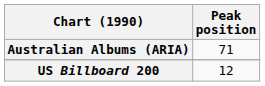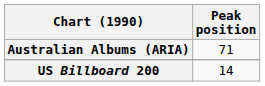 <table class="wikitable plainrowheaders" style="text-align:center">
 <tr>
 <th scope="col">Chart (1990)</th>
 <th scope="col">Peak<br>position</th>
 </tr>
 <tr>
 <th scope="row">Australian Albums (ARIA)</th>
 <td>71</td>
 </tr>
 <tr>
 </tr>
 <tr>
 <th scope="row">US <em>Billboard</em> 200</th>
-<td>12</td>
+<td>14</td>
 </tr>
 </table>
